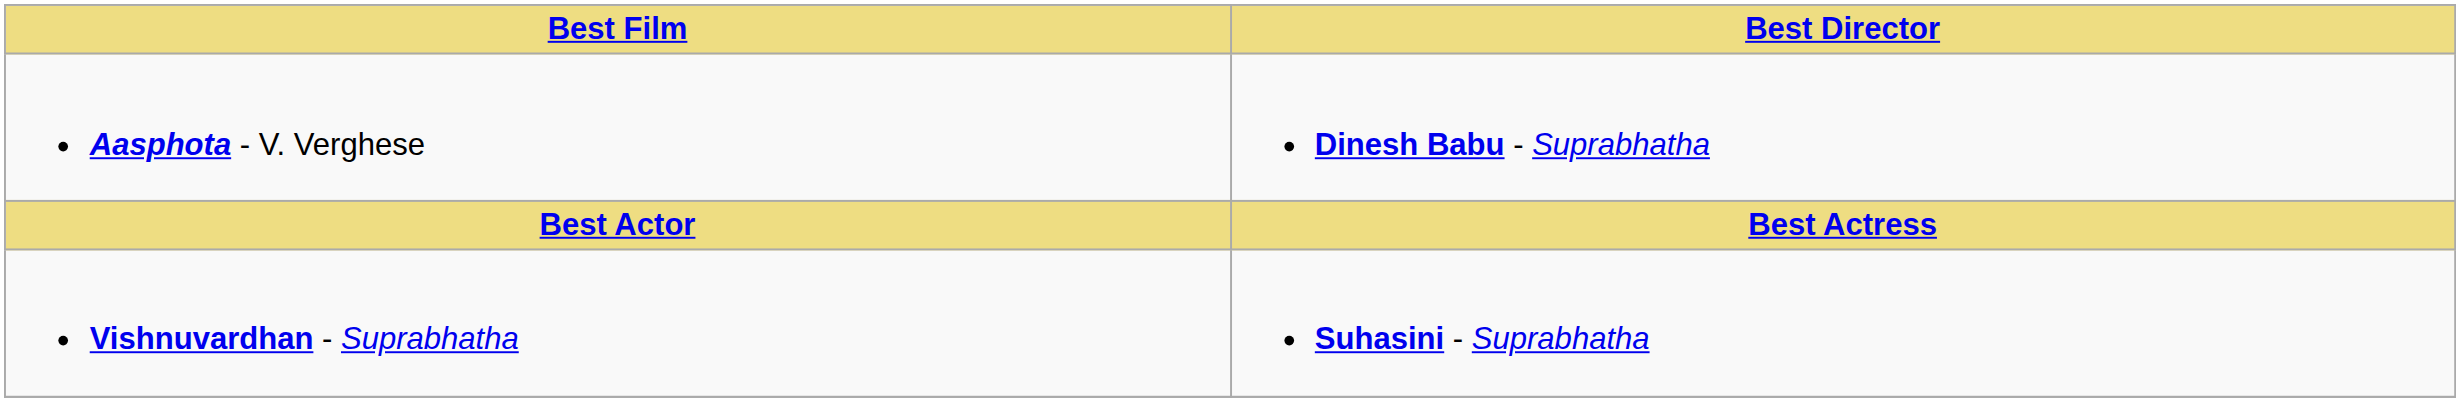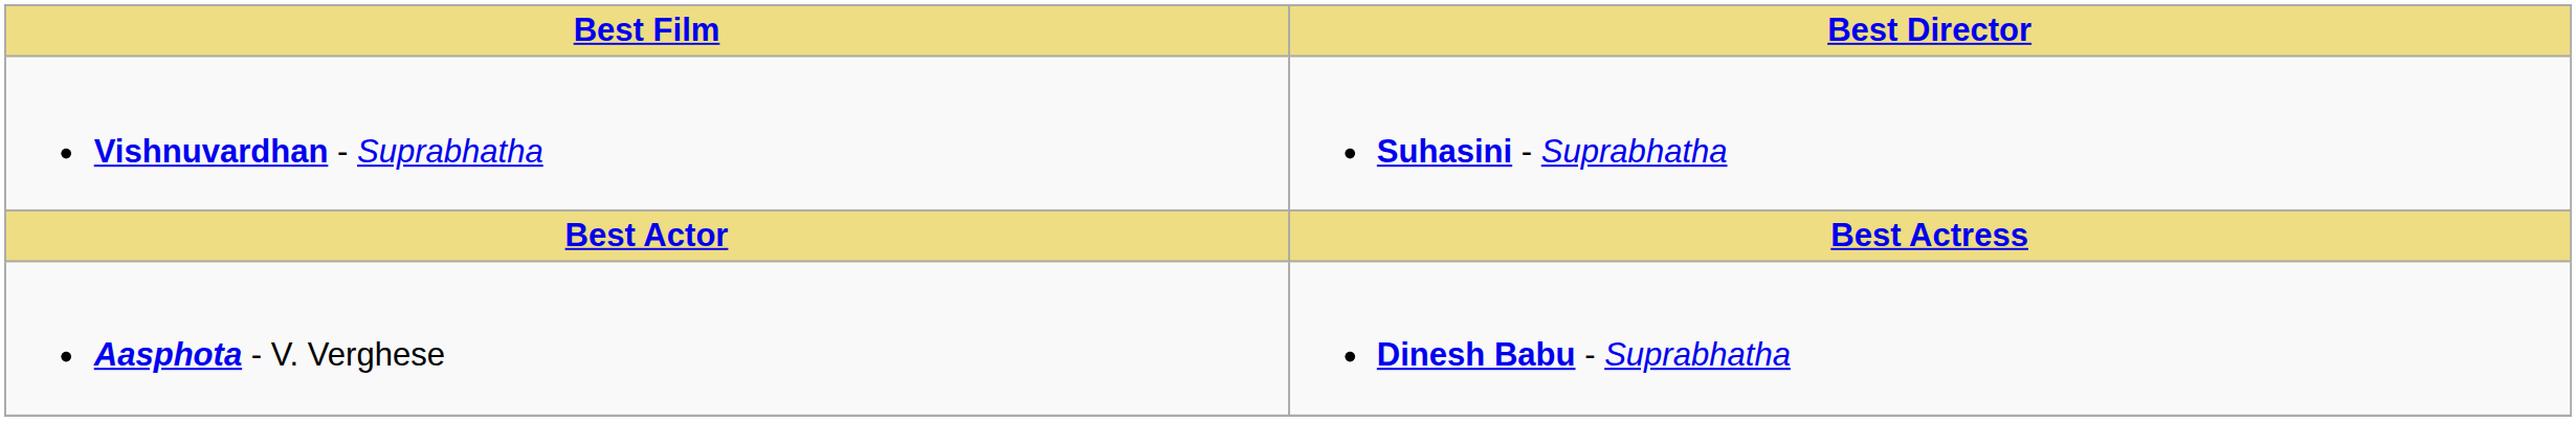 <table class="wikitable" width=100% |>
 <tr>
 <th !  style="background:#eedd82; text-align:center; width:50%;"><a href='#'>Best Film</a></th>
 <th !  style="background:#eedd82; text-align:center; width:50%;"><a href='#'>Best Director</a></th>
 </tr>
 <tr>
-<td valign="top"><br><ul><li><strong><em><a href='#'>Aasphota</a></em></strong> - V. Verghese</li></ul></td>
-<td valign="top"><br><ul><li><strong><a href='#'>Dinesh Babu</a></strong> - <em><a href='#'>Suprabhatha</a></em></li></ul></td>
+<td valign="top"><br><ul><li><strong><a href='#'>Vishnuvardhan</a></strong> - <em><a href='#'>Suprabhatha</a></em></li></ul></td>
+<td valign="top"><br><ul><li><strong><a href='#'>Suhasini</a></strong> - <em><a href='#'>Suprabhatha</a></em></li></ul></td>
 </tr>
 <tr>
 <th !  style="background:#eedd82; text-align:center; width:50%;"><a href='#'>Best Actor</a></th>
 <th !  style="background:#eedd82; text-align:center; width:50%;"><a href='#'>Best Actress</a></th>
 </tr>
 <tr>
-<td valign="top"><br><ul><li><strong><a href='#'>Vishnuvardhan</a></strong> - <em><a href='#'>Suprabhatha</a></em></li></ul></td>
-<td valign="top"><br><ul><li><strong><a href='#'>Suhasini</a></strong> - <em><a href='#'>Suprabhatha</a></em></li></ul></td>
+<td valign="top"><br><ul><li><strong><em><a href='#'>Aasphota</a></em></strong> - V. Verghese</li></ul></td>
+<td valign="top"><br><ul><li><strong><a href='#'>Dinesh Babu</a></strong> - <em><a href='#'>Suprabhatha</a></em></li></ul></td>
 </tr>
 <tr>
 </tr>
 </table>
